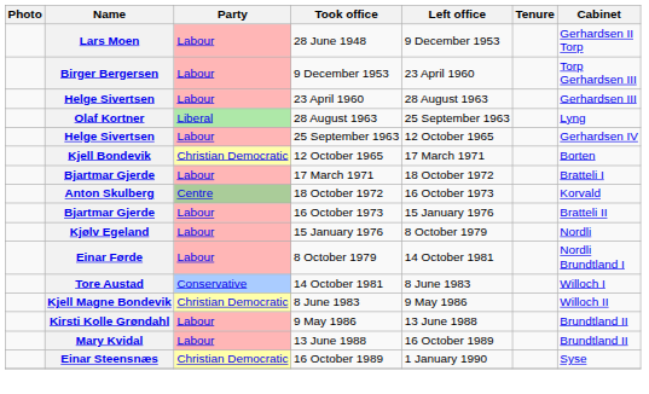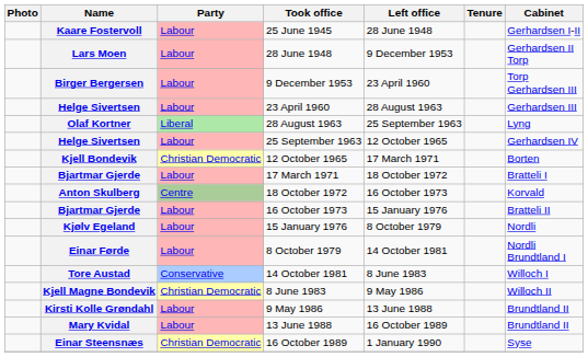 <table class="wikitable plainrowheaders sortable">
 <tr>
 <th scope=col class=unsortable>Photo</th>
 <th scope=col>Name</th>
 <th scope=col>Party</th>
 <th scope=col>Took office</th>
 <th scope=col>Left office</th>
 <th scope=col>Tenure</th>
 <th scope=col>Cabinet</th>
+</tr>
+<tr>
+<td align=center></td>
+<th scope=row><a href='#'>Kaare Fostervoll</a></th>
+<td style="background:#FFB6B6"><a href='#'>Labour</a></td>
+<td>25 June 1945</td>
+<td>28 June 1948</td>
+<td></td>
+<td><a href='#'>Gerhardsen I</a>-<a href='#'>II</a></td>
 </tr>
 <tr>
 <td align=center></td>
 <th scope=row><a href='#'>Lars Moen</a></th>
 <td style="background:#FFB6B6"><a href='#'>Labour</a></td>
 <td>28 June 1948</td>
 <td>9 December 1953</td>
 <td></td>
 <td><a href='#'>Gerhardsen II</a> <br> <a href='#'>Torp</a></td>
 </tr>
 <tr>
 <td align=center></td>
 <th scope=row><a href='#'>Birger Bergersen</a></th>
 <td style="background:#FFB6B6"><a href='#'>Labour</a></td>
 <td>9 December 1953</td>
 <td>23 April 1960</td>
 <td></td>
 <td><a href='#'>Torp</a> <br> <a href='#'>Gerhardsen III</a></td>
 </tr>
 <tr>
 <td align=center></td>
 <th scope=row><a href='#'>Helge Sivertsen</a></th>
 <td style="background:#FFB6B6"><a href='#'>Labour</a></td>
 <td>23 April 1960</td>
 <td>28 August 1963</td>
 <td></td>
 <td><a href='#'>Gerhardsen III</a></td>
 </tr>
 <tr>
 <td align=center></td>
 <th scope=row><a href='#'>Olaf Kortner</a></th>
 <td style="background:#AEE8A8"><a href='#'>Liberal</a></td>
 <td>28 August 1963</td>
 <td>25 September 1963</td>
 <td></td>
 <td><a href='#'>Lyng</a></td>
 </tr>
 <tr>
 <td align=center></td>
 <th scope=row><a href='#'>Helge Sivertsen</a></th>
 <td style="background:#FFB6B6"><a href='#'>Labour</a></td>
 <td>25 September 1963</td>
 <td>12 October 1965</td>
 <td></td>
 <td><a href='#'>Gerhardsen IV</a></td>
 </tr>
 <tr>
 <td align=center></td>
 <th scope=row><a href='#'>Kjell Bondevik</a></th>
 <td style="background:#FFFFAA"><a href='#'>Christian Democratic</a></td>
 <td>12 October 1965</td>
 <td>17 March 1971</td>
 <td></td>
 <td><a href='#'>Borten</a></td>
 </tr>
 <tr>
 <td align=center></td>
 <th scope=row><a href='#'>Bjartmar Gjerde</a></th>
 <td style="background:#FFB6B6"><a href='#'>Labour</a></td>
 <td>17 March 1971</td>
 <td>18 October 1972</td>
 <td></td>
 <td><a href='#'>Bratteli I</a></td>
 </tr>
 <tr>
 <td align=center></td>
 <th scope=row><a href='#'>Anton Skulberg</a></th>
 <td style="background:#AACC99"><a href='#'>Centre</a></td>
 <td>18 October 1972</td>
 <td>16 October 1973</td>
 <td></td>
 <td><a href='#'>Korvald</a></td>
 </tr>
 <tr>
 <td align=center></td>
 <th scope=row><a href='#'>Bjartmar Gjerde</a></th>
 <td style="background:#FFB6B6"><a href='#'>Labour</a></td>
 <td>16 October 1973</td>
 <td>15 January 1976</td>
 <td></td>
 <td><a href='#'>Bratteli II</a></td>
 </tr>
 <tr>
 <td align=center></td>
 <th scope=row><a href='#'>Kjølv Egeland</a></th>
 <td style="background:#FFB6B6"><a href='#'>Labour</a></td>
 <td>15 January 1976</td>
 <td>8 October 1979</td>
 <td></td>
 <td><a href='#'>Nordli</a></td>
 </tr>
 <tr>
 <td align=center></td>
 <th scope=row><a href='#'>Einar Førde</a></th>
 <td style="background:#FFB6B6"><a href='#'>Labour</a></td>
 <td>8 October 1979</td>
 <td>14 October 1981</td>
 <td></td>
 <td><a href='#'>Nordli</a> <br> <a href='#'>Brundtland I</a></td>
 </tr>
 <tr>
 <td align=center></td>
 <th scope=row><a href='#'>Tore Austad</a></th>
 <td style="background:#AACCFF"><a href='#'>Conservative</a></td>
 <td>14 October 1981</td>
 <td>8 June 1983</td>
 <td></td>
 <td><a href='#'>Willoch I</a></td>
 </tr>
 <tr>
 <td align=center></td>
 <th scope=row><a href='#'>Kjell Magne Bondevik</a></th>
 <td style="background:#FFFFAA"><a href='#'>Christian Democratic</a></td>
 <td>8 June 1983</td>
 <td>9 May 1986</td>
 <td></td>
 <td><a href='#'>Willoch II</a></td>
 </tr>
 <tr>
 <td align=center></td>
 <th scope=row><a href='#'>Kirsti Kolle Grøndahl</a></th>
 <td style="background:#FFB6B6"><a href='#'>Labour</a></td>
 <td>9 May 1986</td>
 <td>13 June 1988</td>
 <td></td>
 <td><a href='#'>Brundtland II</a></td>
 </tr>
 <tr>
 <td align=center></td>
 <th scope=row><a href='#'>Mary Kvidal</a></th>
 <td style="background:#FFB6B6"><a href='#'>Labour</a></td>
 <td>13 June 1988</td>
 <td>16 October 1989</td>
 <td></td>
 <td><a href='#'>Brundtland II</a></td>
 </tr>
 <tr>
 <td align=center></td>
 <th scope=row><a href='#'>Einar Steensnæs</a></th>
 <td style="background:#FFFFAA"><a href='#'>Christian Democratic</a></td>
 <td>16 October 1989</td>
 <td>1 January 1990</td>
 <td></td>
 <td><a href='#'>Syse</a></td>
 </tr>
 <tr>
 </tr>
 </table>
